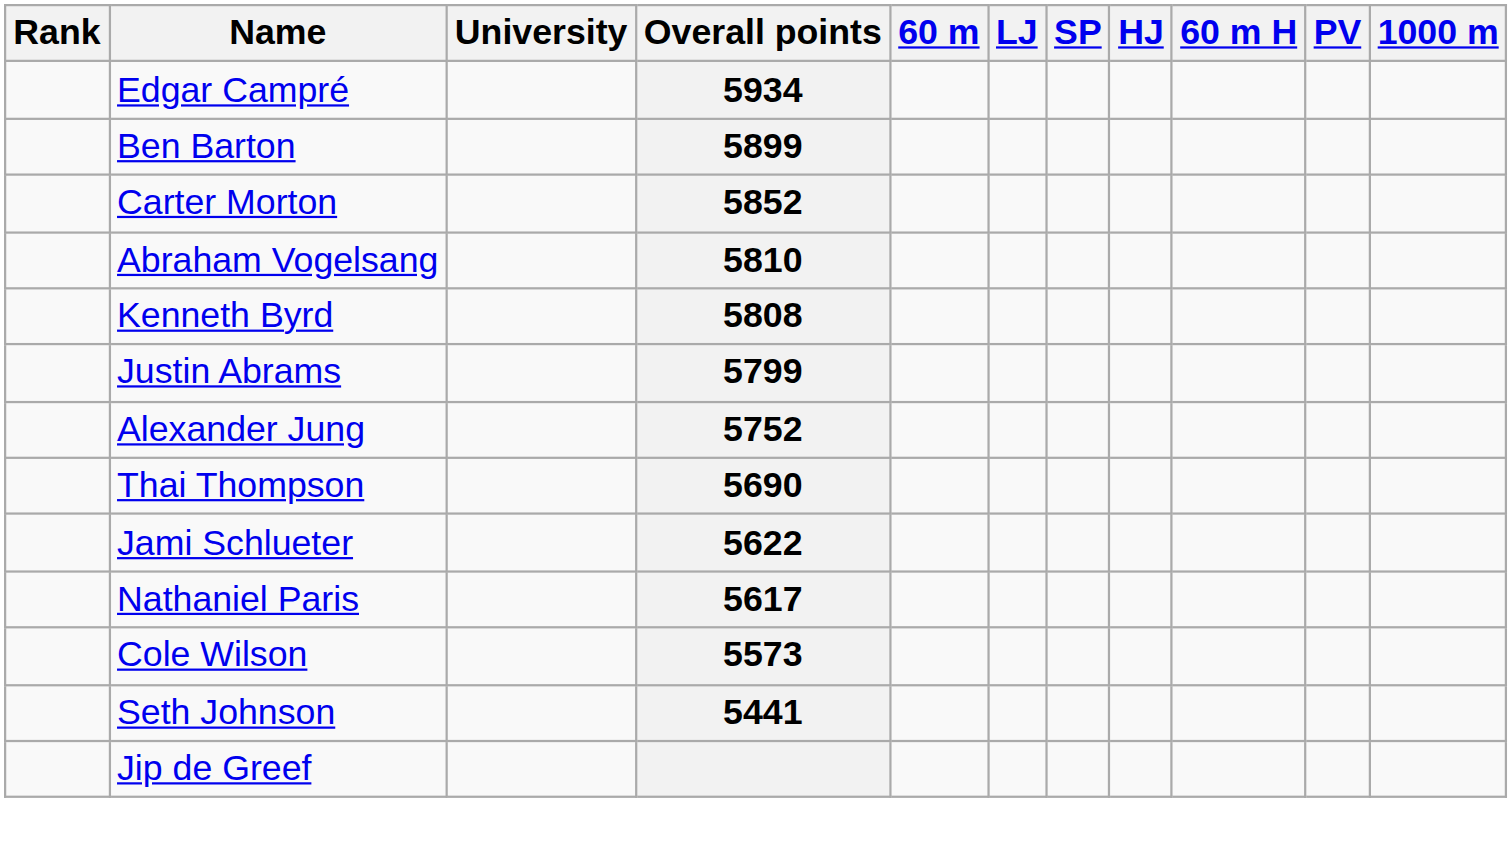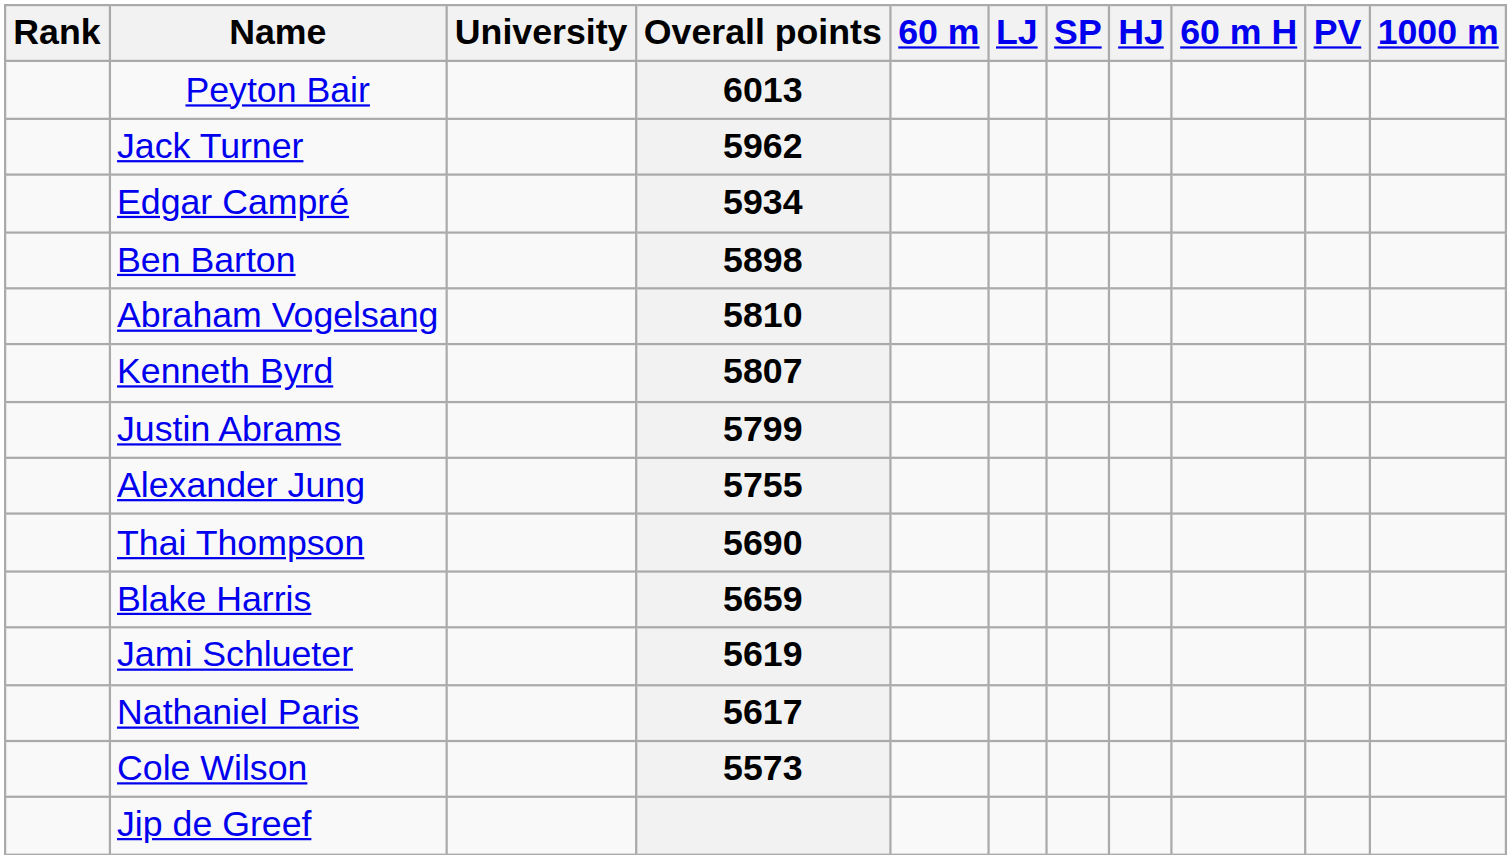 <table class="wikitable sortable" style="text-align:center">
 <tr>
 <th>Rank</th>
 <th>Name</th>
 <th>University</th>
 <th>Overall points</th>
 <th><a href='#'>60 m</a></th>
 <th><a href='#'>LJ</a></th>
 <th><a href='#'>SP</a></th>
 <th><a href='#'>HJ</a></th>
 <th><a href='#'>60 m H</a></th>
 <th><a href='#'>PV</a></th>
 <th><a href='#'>1000 m</a></th>
+</tr>
+<tr>
+<td></td>
+<td> <a href='#'>Peyton Bair</a></td>
+<td></td>
+<th>6013</th>
+<td></td>
+<td></td>
+<td></td>
+<td></td>
+<td></td>
+<td></td>
+<td></td>
+</tr>
+<tr>
+<td></td>
+<td align=left> <a href='#'>Jack Turner</a></td>
+<td></td>
+<th>5962</th>
+<td></td>
+<td></td>
+<td></td>
+<td></td>
+<td></td>
+<td></td>
+<td></td>
 </tr>
 <tr>
 <td></td>
 <td align=left> <a href='#'>Edgar Campré</a></td>
 <td></td>
 <th>5934</th>
 <td></td>
 <td></td>
 <td></td>
 <td></td>
 <td></td>
 <td></td>
 <td></td>
 </tr>
 <tr>
 <td></td>
 <td align=left> <a href='#'>Ben Barton</a></td>
 <td></td>
-<th>5899</th>
-<td></td>
-<td></td>
-<td></td>
-<td></td>
-<td></td>
-<td></td>
-<td></td>
-</tr>
-<tr>
-<td></td>
-<td align=left> <a href='#'>Carter Morton</a></td>
-<td></td>
-<th>5852</th>
+<th>5898</th>
 <td></td>
 <td></td>
 <td></td>
 <td></td>
 <td></td>
 <td></td>
 <td></td>
 </tr>
 <tr>
 <td></td>
 <td align=left> <a href='#'>Abraham Vogelsang</a></td>
 <td></td>
 <th>5810</th>
 <td></td>
 <td></td>
 <td></td>
 <td></td>
 <td></td>
 <td></td>
 <td></td>
 </tr>
 <tr>
 <td></td>
 <td align=left> <a href='#'>Kenneth Byrd</a></td>
 <td></td>
-<th>5808</th>
+<th>5807</th>
 <td></td>
 <td></td>
 <td></td>
 <td></td>
 <td></td>
 <td></td>
 <td></td>
 </tr>
 <tr>
 <td></td>
 <td align=left> <a href='#'>Justin Abrams</a></td>
 <td></td>
 <th>5799</th>
 <td></td>
 <td></td>
 <td></td>
 <td></td>
 <td></td>
 <td></td>
 <td></td>
 </tr>
 <tr>
 <td></td>
 <td align=left> <a href='#'>Alexander Jung</a></td>
 <td></td>
-<th>5752</th>
+<th>5755</th>
 <td></td>
 <td></td>
 <td></td>
 <td></td>
 <td></td>
 <td></td>
 <td></td>
 </tr>
 <tr>
 <td></td>
 <td align=left> <a href='#'>Thai Thompson</a></td>
 <td></td>
 <th>5690</th>
 <td></td>
 <td></td>
 <td></td>
 <td></td>
 <td></td>
 <td></td>
 <td></td>
 </tr>
 <tr>
 <td></td>
+<td align=left> <a href='#'> Blake Harris</a></td>
+<td></td>
+<th>5659</th>
+<td></td>
+<td></td>
+<td></td>
+<td></td>
+<td></td>
+<td></td>
+<td></td>
+</tr>
+<tr>
+<td></td>
 <td align=left> <a href='#'>Jami Schlueter</a></td>
 <td></td>
-<th>5622</th>
+<th>5619</th>
 <td></td>
 <td></td>
 <td></td>
 <td></td>
 <td></td>
 <td></td>
 <td></td>
 </tr>
 <tr>
 <td></td>
 <td align=left> <a href='#'>Nathaniel Paris</a></td>
 <td></td>
 <th>5617</th>
 <td></td>
 <td></td>
 <td></td>
 <td></td>
 <td></td>
 <td></td>
 <td></td>
 </tr>
 <tr>
 <td></td>
 <td align=left> <a href='#'> Cole Wilson</a></td>
 <td></td>
 <th>5573</th>
 <td></td>
 <td></td>
 <td></td>
 <td></td>
 <td></td>
 <td></td>
 <td></td>
 </tr>
 <tr>
 <td></td>
-<td align=left> <a href='#'> Seth Johnson</a></td>
-<td></td>
-<th>5441</th>
-<td></td>
-<td></td>
-<td></td>
-<td></td>
-<td></td>
-<td></td>
-<td></td>
-</tr>
-<tr>
-<td></td>
 <td align="left"> <a href='#'>Jip de Greef</a></td>
 <td></td>
 <th></th>
 <td></td>
 <td></td>
 <td></td>
 <td></td>
 <td></td>
 <td></td>
 <td></td>
 </tr>
 </table>
